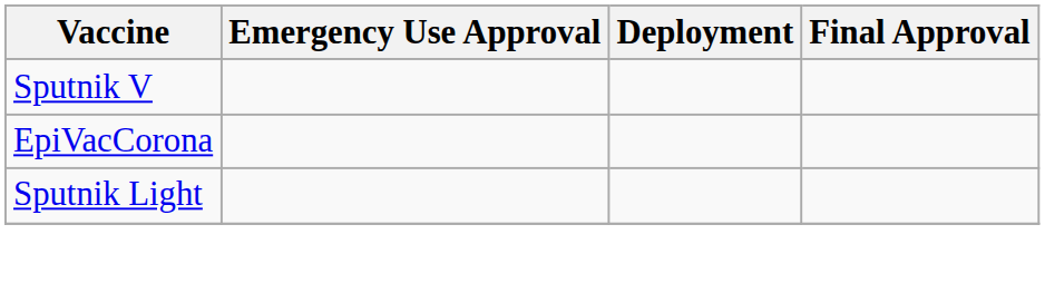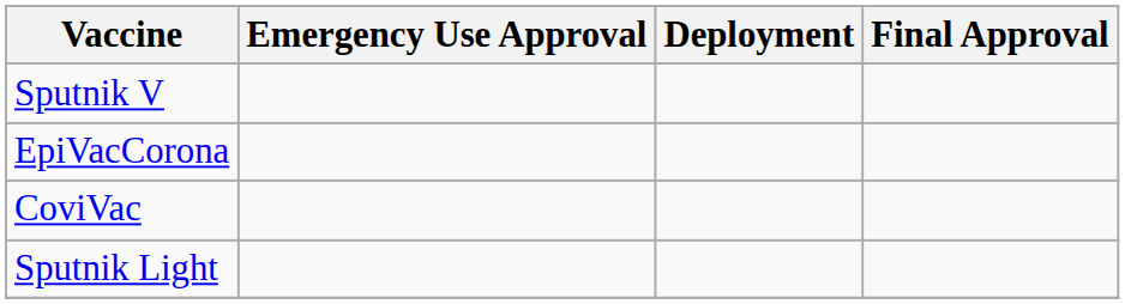 <table class="wikitable">
 <tr>
 <th>Vaccine</th>
 <th>Emergency Use Approval</th>
 <th>Deployment</th>
 <th>Final Approval</th>
 </tr>
 <tr>
 <td><a href='#'>Sputnik V</a></td>
 <td></td>
 <td></td>
 <td></td>
 </tr>
 <tr>
 <td><a href='#'>EpiVacCorona</a></td>
 <td></td>
 <td></td>
 <td></td>
 </tr>
 <tr>
+<td><a href='#'>CoviVac</a></td>
+<td></td>
+<td></td>
+<td></td>
+</tr>
+<tr>
 <td><a href='#'>Sputnik Light</a></td>
 <td></td>
 <td></td>
 <td></td>
 </tr>
 <tr>
 </tr>
 </table>
